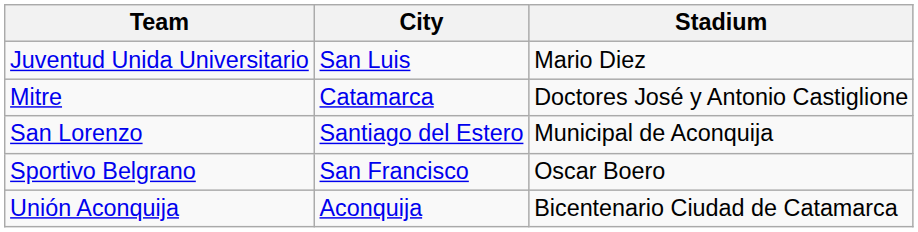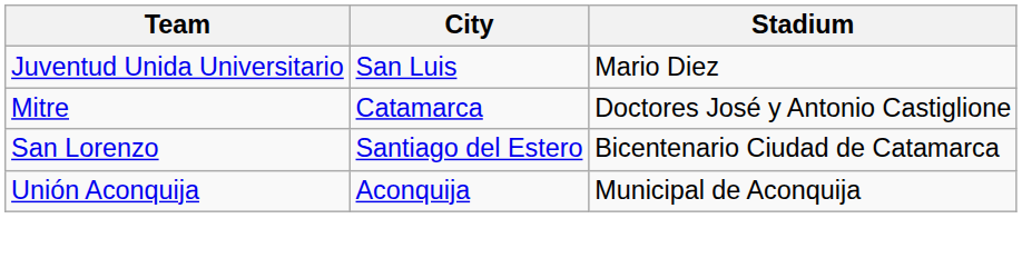 <table class="wikitable sortable">
 <tr>
 <th>Team</th>
 <th>City</th>
 <th>Stadium</th>
 </tr>
 <tr>
 <td> <a href='#'>Juventud Unida Universitario</a></td>
 <td><a href='#'>San Luis</a></td>
 <td>Mario Diez</td>
 </tr>
 <tr>
 <td> <a href='#'>Mitre</a></td>
 <td><a href='#'>Catamarca</a></td>
 <td>Doctores José y Antonio Castiglione</td>
 </tr>
 <tr>
 <td> <a href='#'>San Lorenzo</a></td>
 <td><a href='#'>Santiago del Estero</a></td>
-<td>Municipal de Aconquija</td>
-</tr>
-<tr>
-<td> <a href='#'>Sportivo Belgrano</a></td>
-<td><a href='#'>San Francisco</a></td>
-<td>Oscar Boero</td>
+<td>Bicentenario Ciudad de Catamarca</td>
 </tr>
 <tr>
 <td> <a href='#'>Unión Aconquija</a></td>
 <td><a href='#'>Aconquija</a></td>
-<td>Bicentenario Ciudad de Catamarca</td>
+<td>Municipal de Aconquija</td>
 </tr>
 </table>
